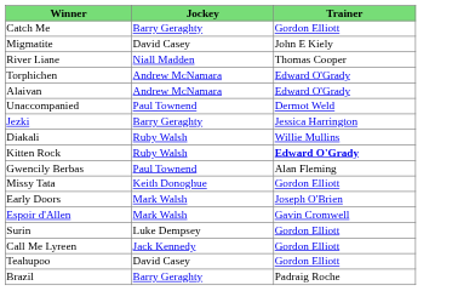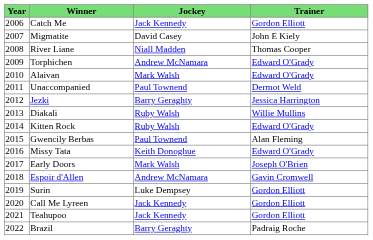 <table class = "sortable" | border="1" style="border-collapse: collapse; font-size:90%">
 <tr bgcolor="#77dd77" align="center">
+<th style="width:36px"><strong>Year</strong></th>
 <th style="width:160px"><strong>Winner</strong></th>
 <th style="width:180px"><strong>Jockey</strong></th>
 <th style="width:180px"><strong>Trainer</strong></th>
 </tr>
 <tr>
+<td>2006</td>
 <td>Catch Me</td>
-<td><a href='#'>Barry Geraghty</a></td>
+<td><a href='#'>Jack Kennedy</a></td>
 <td><a href='#'>Gordon Elliott</a></td>
 </tr>
 <tr>
+<td>2007</td>
 <td>Migmatite</td>
 <td>David Casey</td>
 <td>John E Kiely</td>
 </tr>
 <tr>
+<td>2008</td>
 <td>River Liane</td>
 <td><a href='#'>Niall Madden</a></td>
 <td>Thomas Cooper</td>
 </tr>
 <tr>
+<td>2009</td>
 <td>Torphichen</td>
 <td><a href='#'>Andrew McNamara</a></td>
 <td><a href='#'>Edward O'Grady</a></td>
 </tr>
 <tr>
+<td>2010</td>
 <td>Alaivan</td>
-<td><a href='#'>Andrew McNamara</a></td>
+<td><a href='#'>Mark Walsh</a></td>
 <td><a href='#'>Edward O'Grady</a></td>
 </tr>
 <tr>
+<td>2011</td>
 <td>Unaccompanied</td>
 <td><a href='#'>Paul Townend</a></td>
 <td><a href='#'>Dermot Weld</a></td>
 </tr>
 <tr>
+<td>2012</td>
 <td><a href='#'>Jezki</a></td>
 <td><a href='#'>Barry Geraghty</a></td>
 <td><a href='#'>Jessica Harrington</a></td>
 </tr>
 <tr>
+<td>2013</td>
 <td>Diakali</td>
 <td><a href='#'>Ruby Walsh</a></td>
 <td><a href='#'>Willie Mullins</a></td>
 </tr>
 <tr>
+<td>2014</td>
 <td>Kitten Rock</td>
 <td><a href='#'>Ruby Walsh</a></td>
-<td><strong><a href='#'>Edward O'Grady</a></strong></td>
+<td><a href='#'>Edward O'Grady</a></td>
 </tr>
 <tr>
+<td>2015</td>
 <td>Gwencily Berbas</td>
 <td><a href='#'>Paul Townend</a></td>
 <td>Alan Fleming</td>
 </tr>
 <tr>
+<td>2016</td>
 <td>Missy Tata</td>
 <td><a href='#'>Keith Donoghue</a></td>
-<td><a href='#'>Gordon Elliott</a></td>
+<td><a href='#'>Edward O'Grady</a></td>
 </tr>
 <tr>
+<td>2017</td>
 <td>Early Doors</td>
 <td><a href='#'>Mark Walsh</a></td>
 <td><a href='#'>Joseph O'Brien</a></td>
 </tr>
 <tr>
+<td>2018</td>
 <td><a href='#'>Espoir d'Allen</a></td>
-<td><a href='#'>Mark Walsh</a></td>
+<td><a href='#'>Andrew McNamara</a></td>
 <td><a href='#'>Gavin Cromwell</a></td>
 </tr>
 <tr>
+<td>2019</td>
 <td>Surin</td>
 <td>Luke Dempsey</td>
 <td><a href='#'>Gordon Elliott</a></td>
 </tr>
 <tr>
+<td>2020</td>
 <td>Call Me Lyreen</td>
 <td><a href='#'>Jack Kennedy</a></td>
 <td><a href='#'>Gordon Elliott</a></td>
 </tr>
 <tr>
+<td>2021</td>
 <td>Teahupoo</td>
-<td>David Casey</td>
+<td><a href='#'>Jack Kennedy</a></td>
 <td><a href='#'>Gordon Elliott</a></td>
 </tr>
 <tr>
+<td>2022</td>
 <td>Brazil</td>
 <td><a href='#'>Barry Geraghty</a></td>
 <td>Padraig Roche</td>
 </tr>
 </table>
